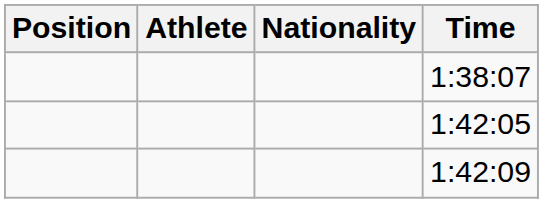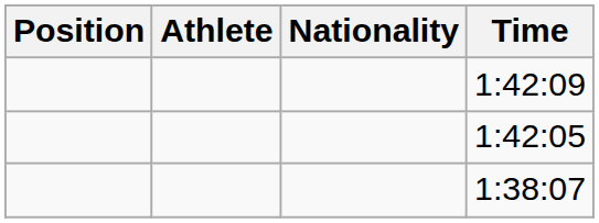 <table class="wikitable sortable">
 <tr>
 <th scope="col">Position</th>
 <th scope="col">Athlete</th>
 <th scope="col">Nationality</th>
 <th scope="col">Time</th>
 </tr>
 <tr>
 <td align=center></td>
 <td></td>
 <td></td>
-<td>1:38:07</td>
+<td>1:42:09</td>
 </tr>
 <tr>
 <td align=center></td>
 <td></td>
 <td></td>
 <td>1:42:05</td>
 </tr>
 <tr>
 <td align=center></td>
 <td></td>
 <td></td>
-<td>1:42:09</td>
+<td>1:38:07</td>
 </tr>
 </table>
